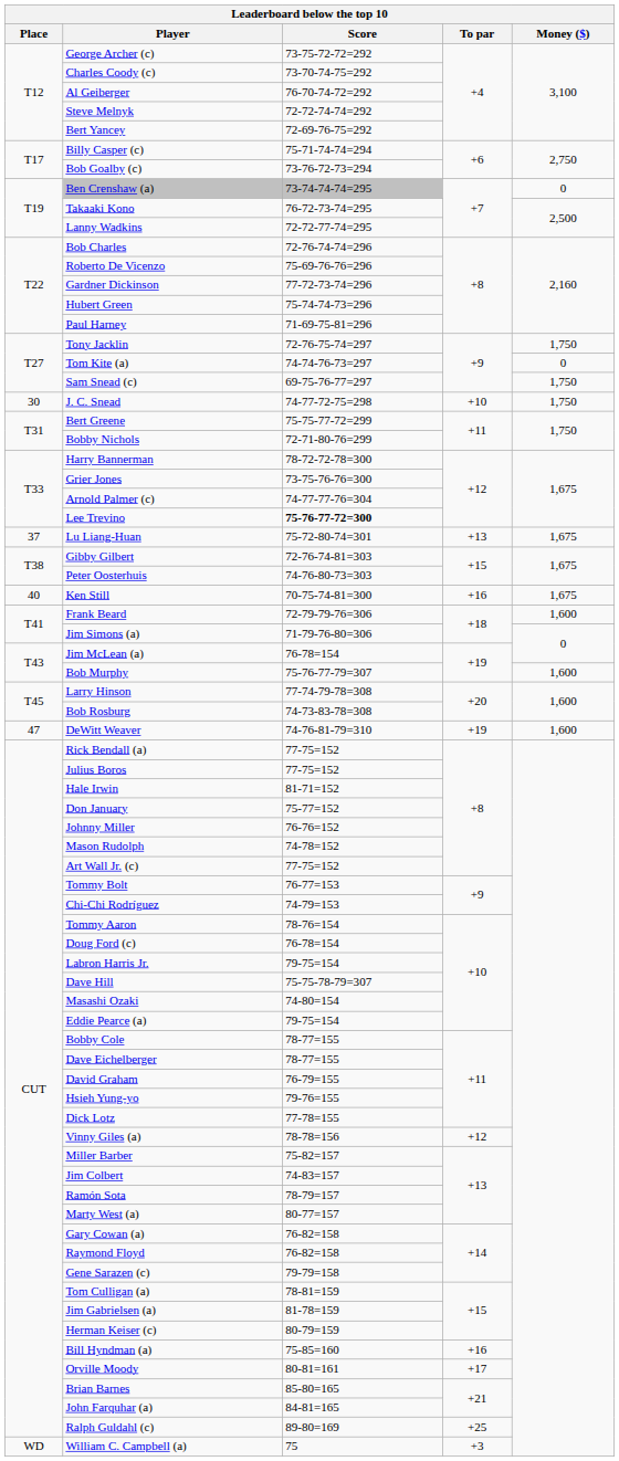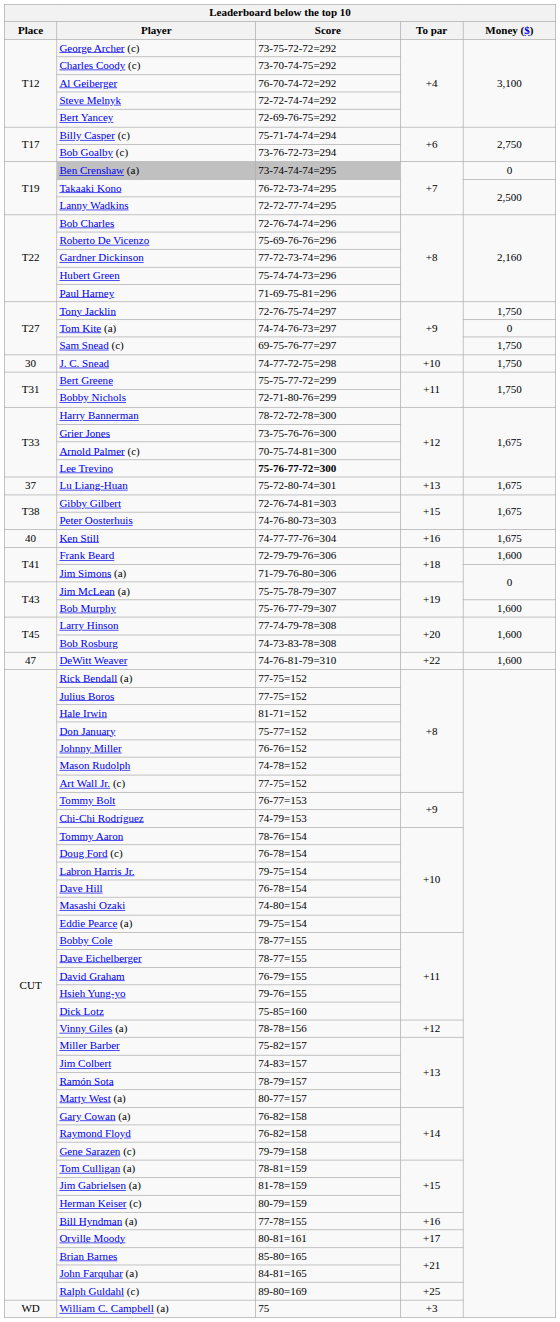 <table class="collapsible collapsed wikitable" style="width:50em; margin-top:-1px">
 <tr>
 <th scope="col" colspan="6">Leaderboard below the top 10</th>
 </tr>
 <tr>
 <th>Place</th>
 <th>Player</th>
 <th>Score</th>
 <th>To par</th>
 <th>Money (<a href='#'>$</a>)</th>
 </tr>
 <tr>
 <td rowspan=5 align=center>T12</td>
 <td> <a href='#'>George Archer</a> (c)</td>
 <td>73-75-72-72=292</td>
 <td rowspan=5 align=center>+4</td>
 <td rowspan=5 align=center>3,100</td>
 </tr>
 <tr>
 <td> <a href='#'>Charles Coody</a> (c)</td>
 <td>73-70-74-75=292</td>
 </tr>
 <tr>
 <td> <a href='#'>Al Geiberger</a></td>
 <td>76-70-74-72=292</td>
 </tr>
 <tr>
 <td> <a href='#'>Steve Melnyk</a></td>
 <td>72-72-74-74=292</td>
 </tr>
 <tr>
 <td> <a href='#'>Bert Yancey</a></td>
 <td>72-69-76-75=292</td>
 </tr>
 <tr>
 <td rowspan=2 align=center>T17</td>
 <td> <a href='#'>Billy Casper</a> (c)</td>
 <td>75-71-74-74=294</td>
 <td rowspan=2 align=center>+6</td>
 <td rowspan=2 align=center>2,750</td>
 </tr>
 <tr>
 <td> <a href='#'>Bob Goalby</a> (c)</td>
 <td>73-76-72-73=294</td>
 </tr>
 <tr>
 <td rowspan=3 align=center>T19</td>
 <td style="background:silver"> <a href='#'>Ben Crenshaw</a> (a)</td>
 <td style="background:silver">73-74-74-74=295</td>
 <td rowspan=3 align=center>+7</td>
 <td align=center>0</td>
 </tr>
 <tr>
 <td> <a href='#'>Takaaki Kono</a></td>
 <td>76-72-73-74=295</td>
 <td rowspan=2 align=center>2,500</td>
 </tr>
 <tr>
 <td> <a href='#'>Lanny Wadkins</a></td>
 <td>72-72-77-74=295</td>
 </tr>
 <tr>
 <td rowspan=5 align=center>T22</td>
 <td> <a href='#'>Bob Charles</a></td>
 <td>72-76-74-74=296</td>
 <td rowspan=5 align=center>+8</td>
 <td rowspan=5 align=center>2,160</td>
 </tr>
 <tr>
 <td> <a href='#'>Roberto De Vicenzo</a></td>
 <td>75-69-76-76=296</td>
 </tr>
 <tr>
 <td> <a href='#'>Gardner Dickinson</a></td>
 <td>77-72-73-74=296</td>
 </tr>
 <tr>
 <td> <a href='#'>Hubert Green</a></td>
 <td>75-74-74-73=296</td>
 </tr>
 <tr>
 <td> <a href='#'>Paul Harney</a></td>
 <td>71-69-75-81=296</td>
 </tr>
 <tr>
 <td rowspan=3 align=center>T27</td>
 <td> <a href='#'>Tony Jacklin</a></td>
 <td>72-76-75-74=297</td>
 <td rowspan=3 align=center>+9</td>
 <td align=center>1,750</td>
 </tr>
 <tr>
 <td> <a href='#'>Tom Kite</a> (a)</td>
 <td>74-74-76-73=297</td>
 <td align=center>0</td>
 </tr>
 <tr>
 <td> <a href='#'>Sam Snead</a> (c)</td>
 <td>69-75-76-77=297</td>
 <td align=center>1,750</td>
 </tr>
 <tr>
 <td align=center>30</td>
 <td> <a href='#'>J. C. Snead</a></td>
 <td>74-77-72-75=298</td>
 <td align=center>+10</td>
 <td align=center>1,750</td>
 </tr>
 <tr>
 <td rowspan=2 align=center>T31</td>
 <td> <a href='#'>Bert Greene</a></td>
 <td>75-75-77-72=299</td>
 <td rowspan=2 align=center>+11</td>
 <td rowspan=2 align=center>1,750</td>
 </tr>
 <tr>
 <td> <a href='#'>Bobby Nichols</a></td>
 <td>72-71-80-76=299</td>
 </tr>
 <tr>
 <td rowspan=4 align=center>T33</td>
 <td> <a href='#'>Harry Bannerman</a></td>
 <td>78-72-72-78=300</td>
 <td rowspan=4 align=center>+12</td>
 <td rowspan=4 align=center>1,675</td>
 </tr>
 <tr>
 <td> <a href='#'>Grier Jones</a></td>
 <td>73-75-76-76=300</td>
 </tr>
 <tr>
 <td> <a href='#'>Arnold Palmer</a> (c)</td>
-<td>74-77-77-76=304</td>
+<td>70-75-74-81=300</td>
 </tr>
 <tr>
 <td> <a href='#'>Lee Trevino</a></td>
 <td><strong>75-76-77-72=300</strong></td>
 </tr>
 <tr>
 <td align=center>37</td>
 <td> <a href='#'>Lu Liang-Huan</a></td>
 <td>75-72-80-74=301</td>
 <td align=center>+13</td>
 <td align=center>1,675</td>
 </tr>
 <tr>
 <td rowspan=2 align=center>T38</td>
 <td> <a href='#'>Gibby Gilbert</a></td>
 <td>72-76-74-81=303</td>
 <td rowspan=2 align=center>+15</td>
 <td rowspan=2 align=center>1,675</td>
 </tr>
 <tr>
 <td> <a href='#'>Peter Oosterhuis</a></td>
 <td>74-76-80-73=303</td>
 </tr>
 <tr>
 <td align=center>40</td>
 <td> <a href='#'>Ken Still</a></td>
-<td>70-75-74-81=300</td>
+<td>74-77-77-76=304</td>
 <td align=center>+16</td>
 <td align=center>1,675</td>
 </tr>
 <tr>
 <td rowspan=2 align=center>T41</td>
 <td> <a href='#'>Frank Beard</a></td>
 <td>72-79-79-76=306</td>
 <td rowspan=2 align=center>+18</td>
 <td align=center>1,600</td>
 </tr>
 <tr>
 <td> <a href='#'>Jim Simons</a> (a)</td>
 <td>71-79-76-80=306</td>
 <td rowspan=2 align=center>0</td>
 </tr>
 <tr>
 <td rowspan=2 align=center>T43</td>
 <td> <a href='#'>Jim McLean</a> (a)</td>
-<td>76-78=154</td>
+<td>75-75-78-79=307</td>
 <td rowspan=2 align=center>+19</td>
 </tr>
 <tr>
 <td> <a href='#'>Bob Murphy</a></td>
 <td>75-76-77-79=307</td>
 <td align=center>1,600</td>
 </tr>
 <tr>
 <td rowspan=2 align=center>T45</td>
 <td> <a href='#'>Larry Hinson</a></td>
 <td>77-74-79-78=308</td>
 <td rowspan=2 align=center>+20</td>
 <td rowspan=2 align=center>1,600</td>
 </tr>
 <tr>
 <td> <a href='#'>Bob Rosburg</a></td>
 <td>74-73-83-78=308</td>
 </tr>
 <tr>
 <td align=center>47</td>
 <td> <a href='#'>DeWitt Weaver</a></td>
 <td>74-76-81-79=310</td>
-<td align=center>+19</td>
+<td align=center>+22</td>
 <td align=center>1,600</td>
 </tr>
 <tr>
 <td rowspan=36 align=center>CUT</td>
 <td> <a href='#'>Rick Bendall</a> (a)</td>
 <td>77-75=152</td>
 <td rowspan=7 align=center>+8</td>
 <td rowspan=37 align=center></td>
 </tr>
 <tr>
 <td> <a href='#'>Julius Boros</a></td>
 <td>77-75=152</td>
 </tr>
 <tr>
 <td> <a href='#'>Hale Irwin</a></td>
 <td>81-71=152</td>
 </tr>
 <tr>
 <td> <a href='#'>Don January</a></td>
 <td>75-77=152</td>
 </tr>
 <tr>
 <td> <a href='#'>Johnny Miller</a></td>
 <td>76-76=152</td>
 </tr>
 <tr>
 <td> <a href='#'>Mason Rudolph</a></td>
 <td>74-78=152</td>
 </tr>
 <tr>
 <td> <a href='#'>Art Wall Jr.</a> (c)</td>
 <td>77-75=152</td>
 </tr>
 <tr>
 <td> <a href='#'>Tommy Bolt</a></td>
 <td>76-77=153</td>
 <td rowspan=2 align=center>+9</td>
 </tr>
 <tr>
 <td> <a href='#'>Chi-Chi Rodríguez</a></td>
 <td>74-79=153</td>
 </tr>
 <tr>
 <td> <a href='#'>Tommy Aaron</a></td>
 <td>78-76=154</td>
 <td rowspan=6 align=center>+10</td>
 </tr>
 <tr>
 <td> <a href='#'>Doug Ford</a> (c)</td>
 <td>76-78=154</td>
 </tr>
 <tr>
 <td> <a href='#'>Labron Harris Jr.</a></td>
 <td>79-75=154</td>
 </tr>
 <tr>
 <td> <a href='#'>Dave Hill</a></td>
-<td>75-75-78-79=307</td>
+<td>76-78=154</td>
 </tr>
 <tr>
 <td> <a href='#'>Masashi Ozaki</a></td>
 <td>74-80=154</td>
 </tr>
 <tr>
 <td> <a href='#'>Eddie Pearce</a> (a)</td>
 <td>79-75=154</td>
 </tr>
 <tr>
 <td> <a href='#'>Bobby Cole</a></td>
 <td>78-77=155</td>
 <td rowspan=5 align=center>+11</td>
 </tr>
 <tr>
 <td> <a href='#'>Dave Eichelberger</a></td>
 <td>78-77=155</td>
 </tr>
 <tr>
 <td> <a href='#'>David Graham</a></td>
 <td>76-79=155</td>
 </tr>
 <tr>
 <td> <a href='#'>Hsieh Yung-yo</a></td>
 <td>79-76=155</td>
 </tr>
 <tr>
 <td> <a href='#'>Dick Lotz</a></td>
-<td>77-78=155</td>
+<td>75-85=160</td>
 </tr>
 <tr>
 <td> <a href='#'>Vinny Giles</a> (a)</td>
 <td>78-78=156</td>
 <td align=center>+12</td>
 </tr>
 <tr>
 <td> <a href='#'>Miller Barber</a></td>
 <td>75-82=157</td>
 <td rowspan=4 align=center>+13</td>
 </tr>
 <tr>
 <td> <a href='#'>Jim Colbert</a></td>
 <td>74-83=157</td>
 </tr>
 <tr>
 <td> <a href='#'>Ramón Sota</a></td>
 <td>78-79=157</td>
 </tr>
 <tr>
 <td> <a href='#'>Marty West</a> (a)</td>
 <td>80-77=157</td>
 </tr>
 <tr>
 <td> <a href='#'>Gary Cowan</a> (a)</td>
 <td>76-82=158</td>
 <td rowspan=3 align=center>+14</td>
 </tr>
 <tr>
 <td> <a href='#'>Raymond Floyd</a></td>
 <td>76-82=158</td>
 </tr>
 <tr>
 <td> <a href='#'>Gene Sarazen</a> (c)</td>
 <td>79-79=158</td>
 </tr>
 <tr>
 <td> <a href='#'>Tom Culligan</a> (a)</td>
 <td>78-81=159</td>
 <td rowspan=3 align=center>+15</td>
 </tr>
 <tr>
 <td> <a href='#'>Jim Gabrielsen</a> (a)</td>
 <td>81-78=159</td>
 </tr>
 <tr>
 <td> <a href='#'>Herman Keiser</a> (c)</td>
 <td>80-79=159</td>
 </tr>
 <tr>
 <td> <a href='#'>Bill Hyndman</a> (a)</td>
-<td>75-85=160</td>
+<td>77-78=155</td>
 <td align=center>+16</td>
 </tr>
 <tr>
 <td> <a href='#'>Orville Moody</a></td>
 <td>80-81=161</td>
 <td align=center>+17</td>
 </tr>
 <tr>
 <td> <a href='#'>Brian Barnes</a></td>
 <td>85-80=165</td>
 <td rowspan=2 align=center>+21</td>
 </tr>
 <tr>
 <td> <a href='#'>John Farquhar</a> (a)</td>
 <td>84-81=165</td>
 </tr>
 <tr>
 <td> <a href='#'>Ralph Guldahl</a> (c)</td>
 <td>89-80=169</td>
 <td align=center>+25</td>
 </tr>
 <tr>
 <td align=center>WD</td>
 <td> <a href='#'>William C. Campbell</a> (a)</td>
 <td>75</td>
 <td align=center>+3</td>
 </tr>
 </table>
